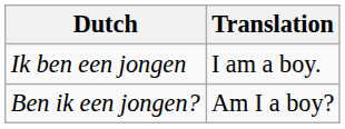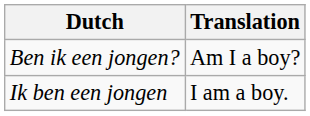 <table class="wikitable">
 <tr>
 <th>Dutch</th>
 <th>Translation</th>
 </tr>
 <tr>
+<td><em>Ben ik een jongen?</em></td>
+<td>Am I a boy?</td>
+</tr>
+<tr>
 <td><em>Ik ben een jongen</em></td>
 <td>I am a boy.</td>
 </tr>
-<tr>
-<td><em>Ben ik een jongen?</em></td>
-<td>Am I a boy?</td>
-</tr>
 </table>
